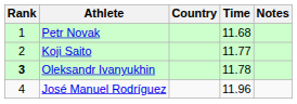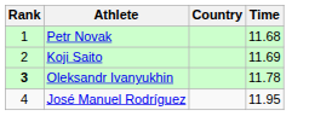 <table class="wikitable sortable" style="text-align:center">
 <tr>
 <th>Rank</th>
 <th>Athlete</th>
 <th>Country</th>
 <th>Time</th>
-<th>Notes</th>
 </tr>
 <tr style="background:#cfc;">
 <td>1</td>
 <td align="left"><a href='#'>Petr Novak</a></td>
 <td align="left"></td>
 <td>11.68</td>
-<td></td>
 </tr>
 <tr style="background:#cfc;">
 <td>2</td>
 <td align="left"><a href='#'>Koji Saito</a></td>
 <td align="left"></td>
-<td>11.77</td>
-<td></td>
+<td>11.69</td>
 </tr>
 <tr style="background:#cfc;">
 <td><strong>3</strong></td>
 <td align="left"><a href='#'>Oleksandr Ivanyukhin</a></td>
 <td align="left"></td>
 <td>11.78</td>
-<td></td>
 </tr>
 <tr>
 <td>4</td>
 <td align="left"><a href='#'>José Manuel Rodríguez</a></td>
 <td align="left"></td>
-<td>11.96</td>
-<td></td>
+<td>11.95</td>
 </tr>
 </table>
